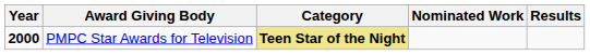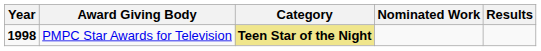 <table class="wikitable">
 <tr>
 <th>Year</th>
 <th>Award Giving Body</th>
 <th>Category</th>
 <th>Nominated Work</th>
 <th>Results</th>
 </tr>
 <tr>
-<td><strong>2000</strong></td>
+<td><strong>1998</strong></td>
 <td><a href='#'>PMPC Star Awards for Television</a></td>
 <td style="background: khaki;"><strong>Teen Star of the Night</strong></td>
 <td></td>
 <td></td>
 </tr>
 </table>
